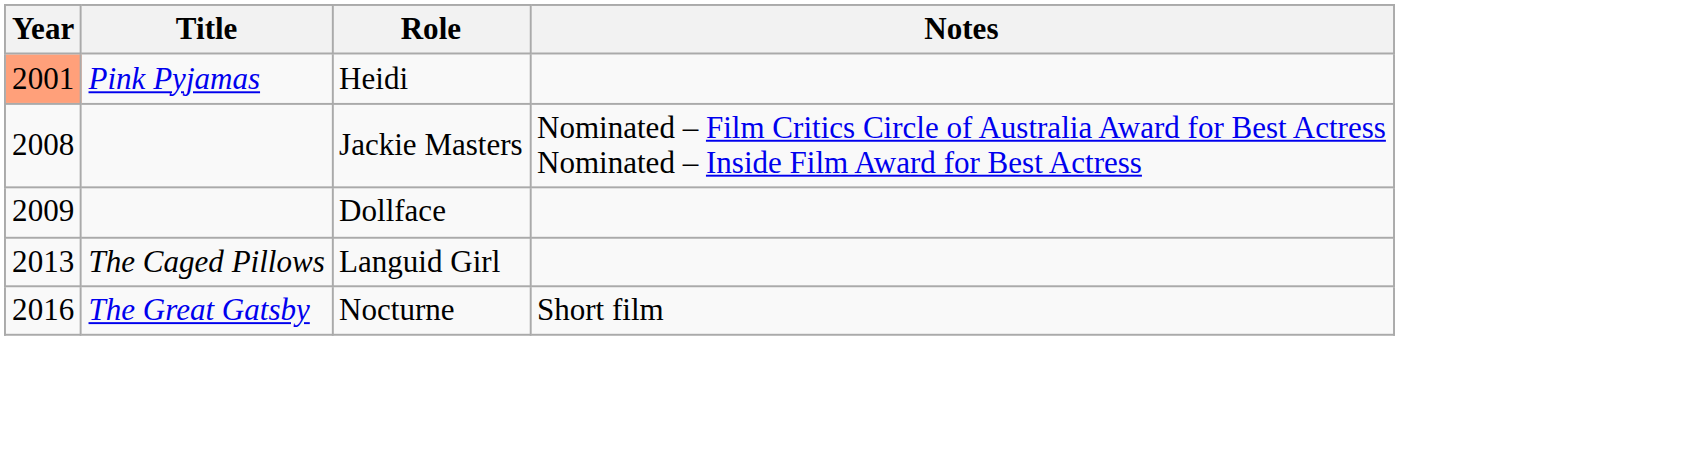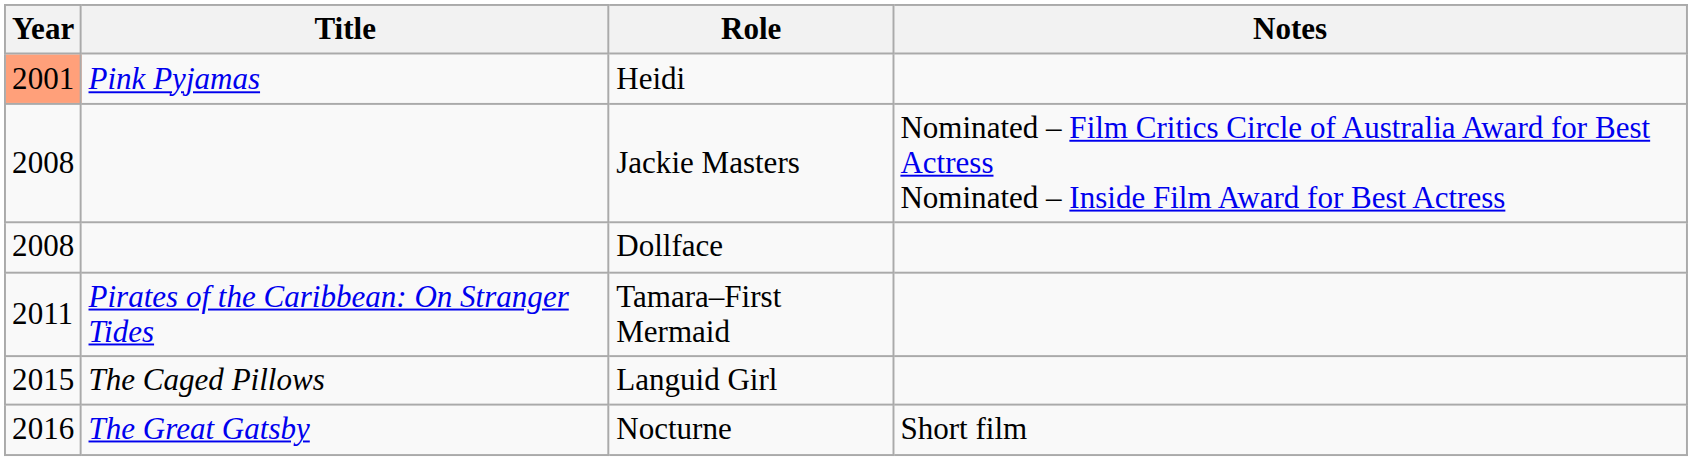 <table class="wikitable sortable">
 <tr>
 <th>Year</th>
 <th>Title</th>
 <th>Role</th>
 <th class="unsortable">Notes</th>
 </tr>
 <tr>
 <td style="background: lightsalmon;">2001</td>
 <td><em><a href='#'>Pink Pyjamas</a></em></td>
 <td>Heidi</td>
 <td></td>
 </tr>
 <tr>
 <td>2008</td>
 <td><em></em></td>
 <td>Jackie Masters</td>
 <td>Nominated – <a href='#'>Film Critics Circle of Australia Award for Best Actress</a><br>Nominated – <a href='#'>Inside Film Award for Best Actress</a></td>
 </tr>
 <tr>
-<td>2009</td>
+<td>2008</td>
 <td><em></em></td>
 <td>Dollface</td>
 <td></td>
 </tr>
 <tr>
-<td>2013</td>
+<td>2011</td>
+<td><em><a href='#'>Pirates of the Caribbean: On Stranger Tides</a></em></td>
+<td>Tamara–First Mermaid</td>
+<td></td>
+</tr>
+<tr>
+<td>2015</td>
 <td><em>The Caged Pillows</em></td>
 <td>Languid Girl</td>
 <td></td>
 </tr>
 <tr>
 <td>2016</td>
 <td><em><a href='#'>The Great Gatsby</a></em></td>
 <td>Nocturne</td>
 <td>Short film</td>
 </tr>
 </table>
